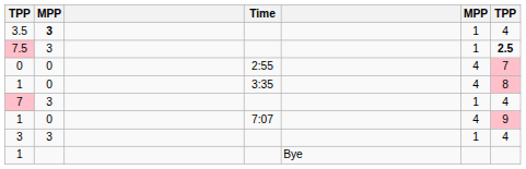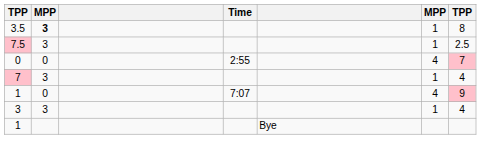 <table class="wikitable" style="text-align: center;" |>
 <tr>
 <th width="35">TPP</th>
 <th width="35">MPP</th>
 <th width="250"></th>
 <th width="45">Time</th>
 <th width="250"></th>
 <th width="35">MPP</th>
 <th width="35">TPP</th>
 </tr>
 <tr>
 <td>3.5</td>
 <td><strong>3</strong></td>
 <td style="text-align:left;"></td>
 <td></td>
 <td style="text-align:left;"><strong></strong></td>
 <td>1</td>
-<td>4</td>
+<td>8</td>
 </tr>
 <tr>
 <td bgcolor=pink>7.5</td>
 <td>3</td>
 <td style="text-align:left;"></td>
 <td></td>
 <td style="text-align:left;"><strong></strong></td>
 <td>1</td>
-<td><strong>2.5</strong></td>
+<td>2.5</td>
 </tr>
 <tr>
 <td>0</td>
 <td>0</td>
 <td style="text-align:left;"><strong></strong></td>
 <td>2:55</td>
 <td style="text-align:left;"></td>
 <td>4</td>
 <td bgcolor=pink>7</td>
-</tr>
-<tr>
-<td>1</td>
-<td>0</td>
-<td style="text-align:left;"><strong></strong></td>
-<td>3:35</td>
-<td style="text-align:left;"></td>
-<td>4</td>
-<td bgcolor=pink>8</td>
 </tr>
 <tr>
 <td bgcolor=pink>7</td>
 <td>3</td>
 <td style="text-align:left;"></td>
 <td></td>
 <td style="text-align:left;"><strong></strong></td>
 <td>1</td>
 <td>4</td>
 </tr>
 <tr>
 <td>1</td>
 <td>0</td>
 <td style="text-align:left;"><strong></strong></td>
 <td>7:07</td>
 <td style="text-align:left;"></td>
 <td>4</td>
 <td bgcolor=pink>9</td>
 </tr>
 <tr>
 <td>3</td>
 <td>3</td>
 <td style="text-align:left;"></td>
 <td></td>
 <td style="text-align:left;"><strong></strong></td>
 <td>1</td>
 <td>4</td>
 </tr>
 <tr>
 <td>1</td>
 <td></td>
 <td style="text-align:left;"><strong></strong></td>
 <td></td>
 <td style="text-align:left;">Bye</td>
 <td></td>
 <td></td>
 </tr>
 </table>
